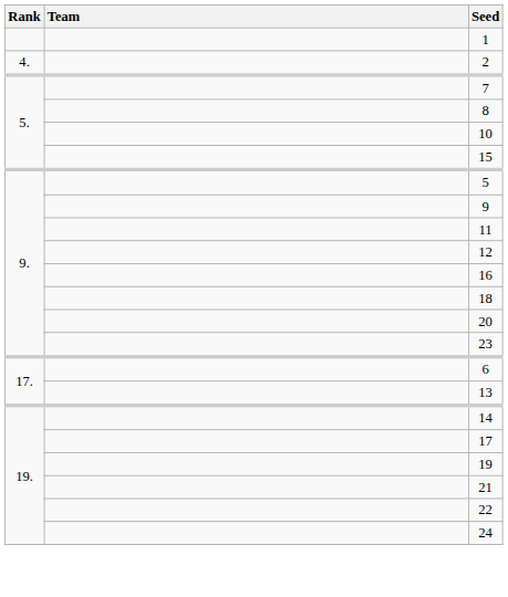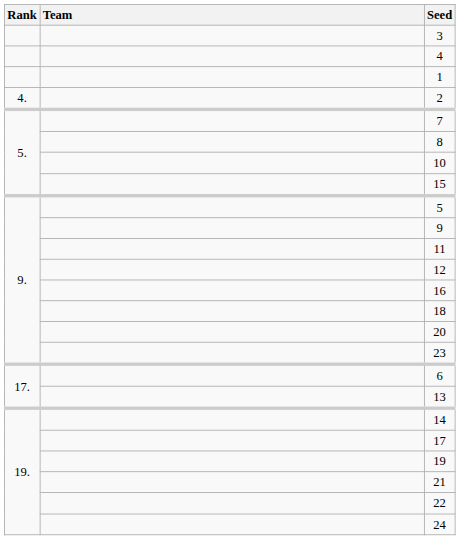 <table class="wikitable" style="font-size:95%;">
 <tr>
 <th>Rank</th>
 <th style="text-align: left; width: 30em">Team</th>
 <th>Seed</th>
+</tr>
+<tr>
+<td align="center"></td>
+<td></td>
+<td align="center">3</td>
+</tr>
+<tr>
+<td align="center"></td>
+<td></td>
+<td align="center">4</td>
 </tr>
 <tr>
 <td align="center"></td>
 <td></td>
 <td align="center">1</td>
 </tr>
 <tr style="border-bottom: 4px solid #cccccc;">
 <td align="center">4.</td>
 <td></td>
 <td align="center">2</td>
 </tr>
 <tr>
 <td rowspan=4 align="center">5.</td>
 <td></td>
 <td align="center">7</td>
 </tr>
 <tr>
 <td></td>
 <td align="center">8</td>
 </tr>
 <tr>
 <td></td>
 <td align="center">10</td>
 </tr>
 <tr style="border-bottom: 4px solid #cccccc;">
 <td></td>
 <td align="center">15</td>
 </tr>
 <tr>
 <td rowspan=8 align="center">9.</td>
 <td></td>
 <td align="center">5</td>
 </tr>
 <tr>
 <td></td>
 <td align="center">9</td>
 </tr>
 <tr>
 <td></td>
 <td align="center">11</td>
 </tr>
 <tr>
 <td></td>
 <td align="center">12</td>
 </tr>
 <tr>
 <td></td>
 <td align="center">16</td>
 </tr>
 <tr>
 <td></td>
 <td align="center">18</td>
 </tr>
 <tr>
 <td></td>
 <td align="center">20</td>
 </tr>
 <tr style="border-bottom: 4px solid #cccccc;">
 <td></td>
 <td align="center">23</td>
 </tr>
 <tr>
 <td rowspan=2 align="center">17.</td>
 <td></td>
 <td align="center">6</td>
 </tr>
 <tr style="border-bottom: 4px solid #cccccc;">
 <td></td>
 <td align="center">13</td>
 </tr>
 <tr>
 <td rowspan=6 align="center">19.</td>
 <td></td>
 <td align="center">14</td>
 </tr>
 <tr>
 <td></td>
 <td align="center">17</td>
 </tr>
 <tr>
 <td></td>
 <td align="center">19</td>
 </tr>
 <tr>
 <td></td>
 <td align="center">21</td>
 </tr>
 <tr>
 <td></td>
 <td align="center">22</td>
 </tr>
 <tr>
 <td></td>
 <td align="center">24</td>
 </tr>
 </table>
